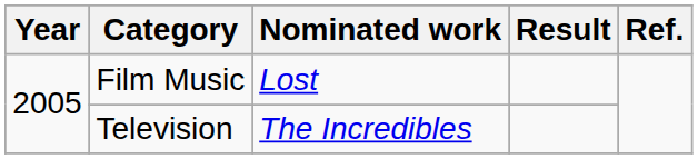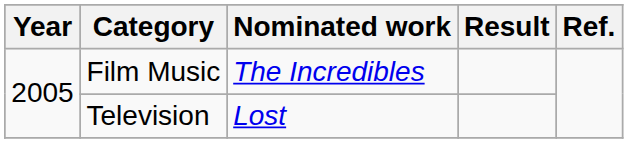 <table class="wikitable">
 <tr>
 <th>Year</th>
 <th>Category</th>
 <th>Nominated work</th>
 <th>Result</th>
 <th>Ref.</th>
 </tr>
 <tr>
 <td rowspan="2">2005</td>
 <td>Film Music</td>
-<td><em><a href='#'>Lost</a></em></td>
+<td><em><a href='#'>The Incredibles</a></em></td>
 <td></td>
 <td align="center" rowspan="2"></td>
 </tr>
 <tr>
 <td>Television</td>
-<td><em><a href='#'>The Incredibles</a></em></td>
+<td><em><a href='#'>Lost</a></em></td>
 <td></td>
 </tr>
 </table>
